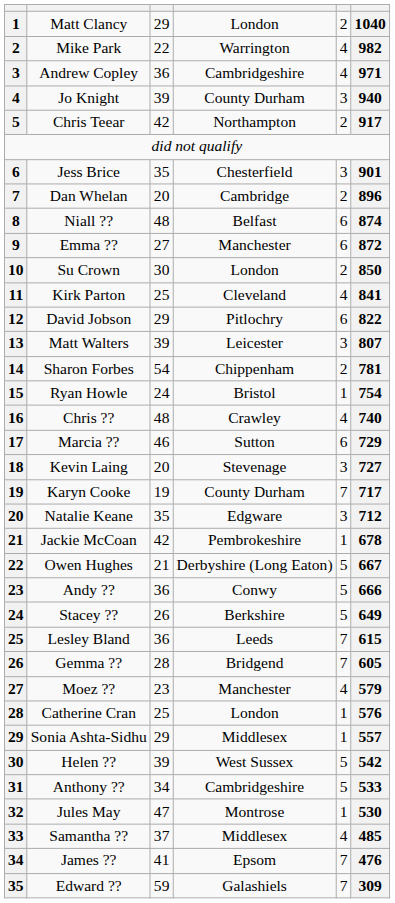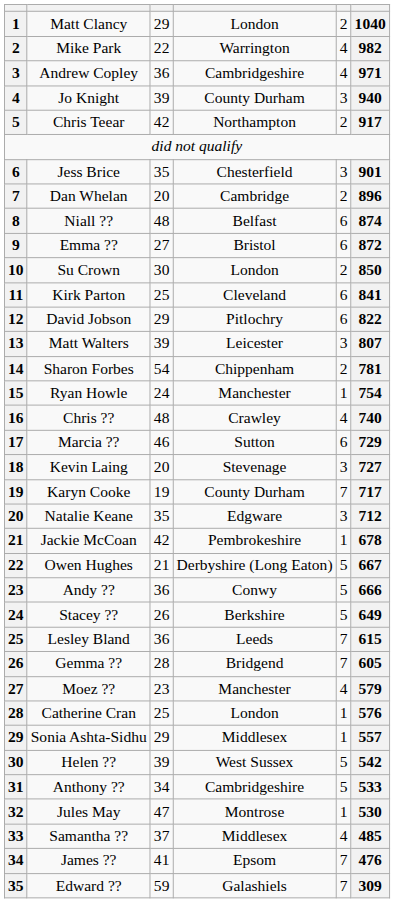 <table class="wikitable sortable" style="text-align:center">
 <tr>
 <th></th>
 <th></th>
 <th></th>
 <th></th>
 <th></th>
 <th></th>
 </tr>
 <tr>
 <th>1</th>
 <td>Matt Clancy</td>
 <td>29</td>
 <td>London</td>
 <td>2</td>
 <th>1040</th>
 </tr>
 <tr>
 <th>2</th>
 <td>Mike Park</td>
 <td>22</td>
 <td>Warrington</td>
 <td>4</td>
 <th>982</th>
 </tr>
 <tr>
 <th>3</th>
 <td>Andrew Copley</td>
 <td>36</td>
 <td>Cambridgeshire</td>
 <td>4</td>
 <th>971</th>
 </tr>
 <tr>
 <th>4</th>
 <td>Jo Knight</td>
 <td>39</td>
 <td>County Durham</td>
 <td>3</td>
 <th>940</th>
 </tr>
 <tr>
 <th>5</th>
 <td>Chris Teear</td>
 <td>42</td>
 <td>Northampton</td>
 <td>2</td>
 <th>917</th>
 </tr>
 <tr>
 <td colspan=6 align=center><em>did not qualify</em></td>
 </tr>
 <tr>
 <th>6</th>
 <td>Jess Brice</td>
 <td>35</td>
 <td>Chesterfield</td>
 <td>3</td>
 <th>901</th>
 </tr>
 <tr>
 <th>7</th>
 <td>Dan Whelan</td>
 <td>20</td>
 <td>Cambridge</td>
 <td>2</td>
 <th>896</th>
 </tr>
 <tr>
 <th>8</th>
 <td>Niall ??</td>
 <td>48</td>
 <td>Belfast</td>
 <td>6</td>
 <th>874</th>
 </tr>
 <tr>
 <th>9</th>
 <td>Emma ??</td>
 <td>27</td>
-<td>Manchester</td>
+<td>Bristol</td>
 <td>6</td>
 <th>872</th>
 </tr>
 <tr>
 <th>10</th>
 <td>Su Crown</td>
 <td>30</td>
 <td>London</td>
 <td>2</td>
 <th>850</th>
 </tr>
 <tr>
 <th>11</th>
 <td>Kirk Parton</td>
 <td>25</td>
 <td>Cleveland</td>
-<td>4</td>
+<td>6</td>
 <th>841</th>
 </tr>
 <tr>
 <th>12</th>
 <td>David Jobson</td>
 <td>29</td>
 <td>Pitlochry</td>
 <td>6</td>
 <th>822</th>
 </tr>
 <tr>
 <th>13</th>
 <td>Matt Walters</td>
 <td>39</td>
 <td>Leicester</td>
 <td>3</td>
 <th>807</th>
 </tr>
 <tr>
 <th>14</th>
 <td>Sharon Forbes</td>
 <td>54</td>
 <td>Chippenham</td>
 <td>2</td>
 <th>781</th>
 </tr>
 <tr>
 <th>15</th>
 <td>Ryan Howle</td>
 <td>24</td>
-<td>Bristol</td>
+<td>Manchester</td>
 <td>1</td>
 <th>754</th>
 </tr>
 <tr>
 <th>16</th>
 <td>Chris ??</td>
 <td>48</td>
 <td>Crawley</td>
 <td>4</td>
 <th>740</th>
 </tr>
 <tr>
 <th>17</th>
 <td>Marcia ??</td>
 <td>46</td>
 <td>Sutton</td>
 <td>6</td>
 <th>729</th>
 </tr>
 <tr>
 <th>18</th>
 <td>Kevin Laing</td>
 <td>20</td>
 <td>Stevenage</td>
 <td>3</td>
 <th>727</th>
 </tr>
 <tr>
 <th>19</th>
 <td>Karyn Cooke</td>
 <td>19</td>
 <td>County Durham</td>
 <td>7</td>
 <th>717</th>
 </tr>
 <tr>
 <th>20</th>
 <td>Natalie Keane</td>
 <td>35</td>
 <td>Edgware</td>
 <td>3</td>
 <th>712</th>
 </tr>
 <tr>
 <th>21</th>
 <td>Jackie McCoan</td>
 <td>42</td>
 <td>Pembrokeshire</td>
 <td>1</td>
 <th>678</th>
 </tr>
 <tr>
 <th>22</th>
 <td>Owen Hughes</td>
 <td>21</td>
 <td>Derbyshire (Long Eaton)</td>
 <td>5</td>
 <th>667</th>
 </tr>
 <tr>
 <th>23</th>
 <td>Andy ??</td>
 <td>36</td>
 <td>Conwy</td>
 <td>5</td>
 <th>666</th>
 </tr>
 <tr>
 <th>24</th>
 <td>Stacey ??</td>
 <td>26</td>
 <td>Berkshire</td>
 <td>5</td>
 <th>649</th>
 </tr>
 <tr>
 <th>25</th>
 <td>Lesley Bland</td>
 <td>36</td>
 <td>Leeds</td>
 <td>7</td>
 <th>615</th>
 </tr>
 <tr>
 <th>26</th>
 <td>Gemma ??</td>
 <td>28</td>
 <td>Bridgend</td>
 <td>7</td>
 <th>605</th>
 </tr>
 <tr>
 <th>27</th>
 <td>Moez ??</td>
 <td>23</td>
 <td>Manchester</td>
 <td>4</td>
 <th>579</th>
 </tr>
 <tr>
 <th>28</th>
 <td>Catherine Cran</td>
 <td>25</td>
 <td>London</td>
 <td>1</td>
 <th>576</th>
 </tr>
 <tr>
 <th>29</th>
 <td>Sonia Ashta-Sidhu</td>
 <td>29</td>
 <td>Middlesex</td>
 <td>1</td>
 <th>557</th>
 </tr>
 <tr>
 <th>30</th>
 <td>Helen ??</td>
 <td>39</td>
 <td>West Sussex</td>
 <td>5</td>
 <th>542</th>
 </tr>
 <tr>
 <th>31</th>
 <td>Anthony ??</td>
 <td>34</td>
 <td>Cambridgeshire</td>
 <td>5</td>
 <th>533</th>
 </tr>
 <tr>
 <th>32</th>
 <td>Jules May</td>
 <td>47</td>
 <td>Montrose</td>
 <td>1</td>
 <th>530</th>
 </tr>
 <tr>
 <th>33</th>
 <td>Samantha ??</td>
 <td>37</td>
 <td>Middlesex</td>
 <td>4</td>
 <th>485</th>
 </tr>
 <tr>
 <th>34</th>
 <td>James ??</td>
 <td>41</td>
 <td>Epsom</td>
 <td>7</td>
 <th>476</th>
 </tr>
 <tr>
 <th>35</th>
 <td>Edward ??</td>
 <td>59</td>
 <td>Galashiels</td>
 <td>7</td>
 <th>309</th>
 </tr>
 </table>
